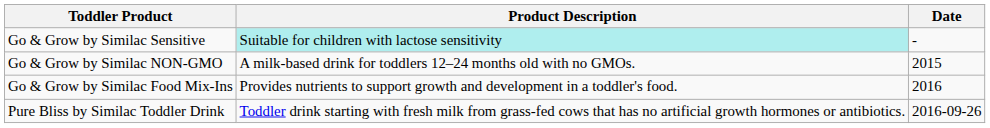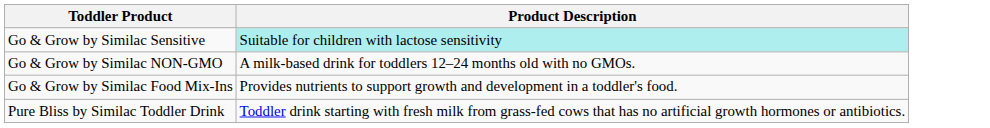 <table class="wikitable">
 <tr>
 <th>Toddler Product</th>
 <th>Product Description</th>
-<th>Date</th>
 </tr>
 <tr>
 <td>Go & Grow by Similac Sensitive</td>
 <td style="background: paleturquoise;">Suitable for children with lactose sensitivity</td>
-<td>-</td>
 </tr>
 <tr>
 <td>Go & Grow by Similac NON-GMO</td>
 <td>A milk-based drink for toddlers 12–24 months old with no GMOs.</td>
-<td>2015</td>
 </tr>
 <tr>
 <td>Go & Grow by Similac Food Mix-Ins</td>
 <td>Provides nutrients to support growth and development in a toddler's food.</td>
-<td>2016</td>
 </tr>
 <tr>
 <td>Pure Bliss by Similac Toddler Drink</td>
 <td><a href='#'>Toddler</a> drink starting with fresh milk from grass-fed cows that has no artificial growth hormones or antibiotics.</td>
-<td>2016-09-26</td>
 </tr>
 </table>
